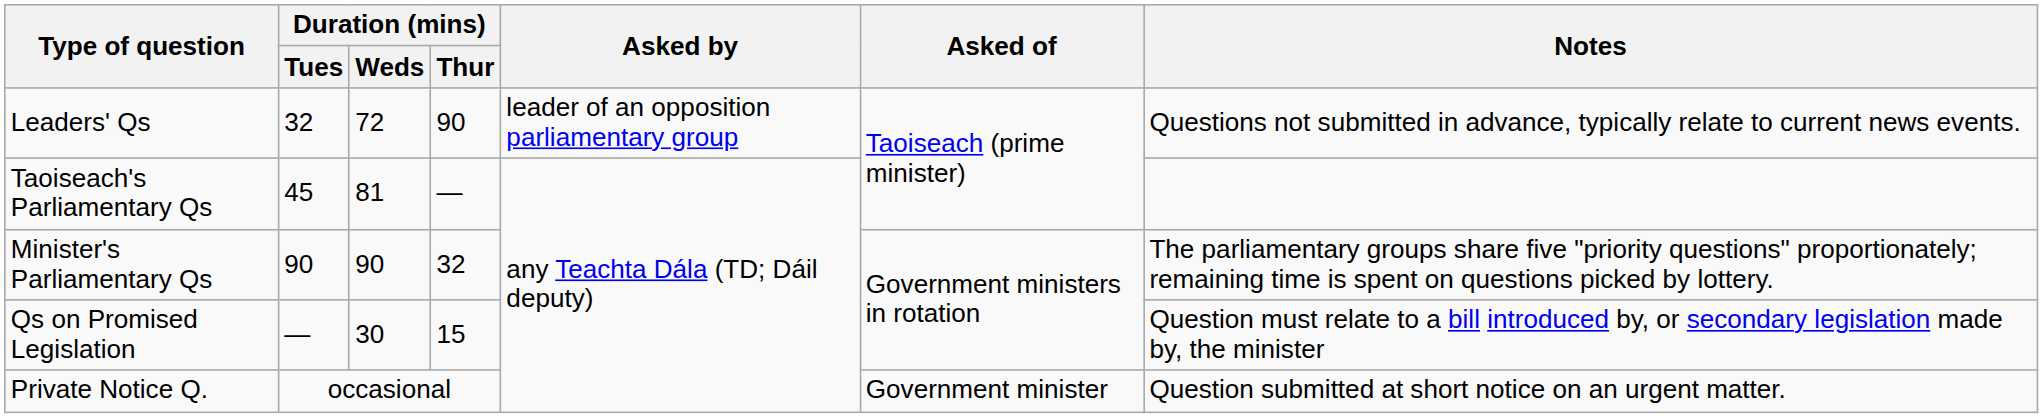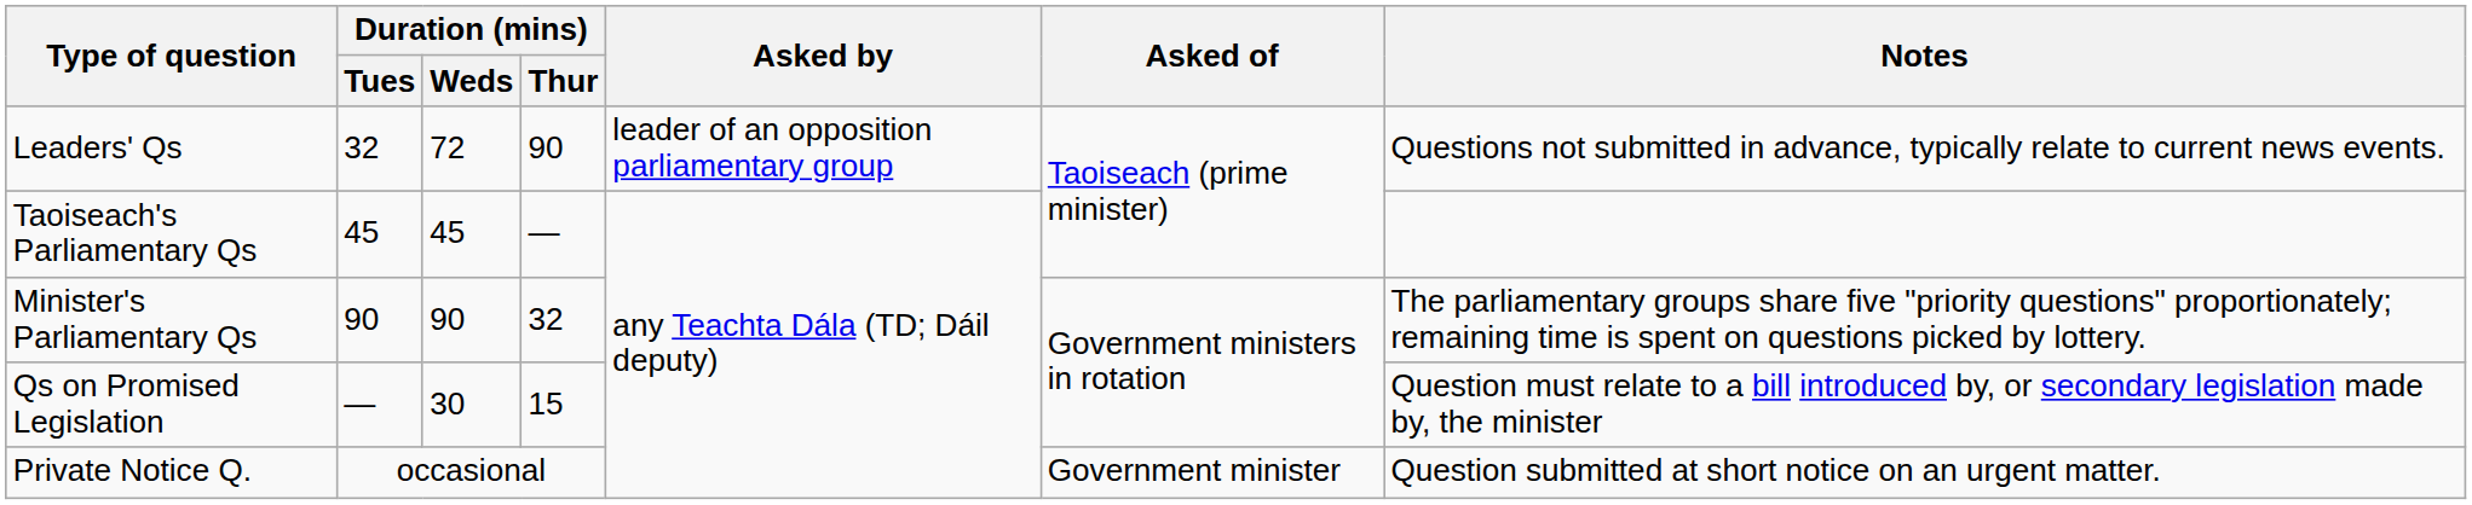 <table class="wikitable">
 <tr>
 <th rowspan=2>Type of question</th>
 <th colspan=3>Duration (mins)</th>
 <th rowspan=2>Asked by</th>
 <th rowspan=2>Asked of</th>
 <th rowspan=2>Notes</th>
 </tr>
 <tr>
 <th>Tues</th>
 <th>Weds</th>
 <th>Thur</th>
 </tr>
 <tr>
 <td>Leaders' Qs</td>
 <td>32</td>
 <td>72</td>
 <td>90</td>
 <td>leader of an opposition <a href='#'>parliamentary group</a></td>
 <td rowspan=2><a href='#'>Taoiseach</a> (prime minister)</td>
 <td>Questions not submitted in advance, typically relate to current news events.</td>
 </tr>
 <tr>
 <td>Taoiseach's Parliamentary Qs</td>
 <td>45</td>
-<td>81</td>
+<td>45</td>
 <td>—</td>
 <td rowspan=4>any <a href='#'>Teachta Dála</a> (TD; Dáil deputy)</td>
 <td></td>
 </tr>
 <tr>
 <td>Minister's Parliamentary Qs</td>
 <td>90</td>
 <td>90</td>
 <td>32</td>
 <td rowspan=2>Government ministers in rotation</td>
 <td>The parliamentary groups share five "priority questions" proportionately; remaining time is spent on questions picked by lottery.</td>
 </tr>
 <tr>
 <td>Qs on Promised Legislation</td>
 <td>—</td>
 <td>30</td>
 <td>15</td>
 <td>Question must relate to a <a href='#'>bill</a> <a href='#'>introduced</a> by, or <a href='#'>secondary legislation</a> made by, the minister</td>
 </tr>
 <tr>
 <td>Private Notice Q.</td>
 <td colspan=3 style="text-align:center;">occasional</td>
 <td>Government minister</td>
 <td>Question submitted at short notice on an urgent matter.</td>
 </tr>
 </table>
